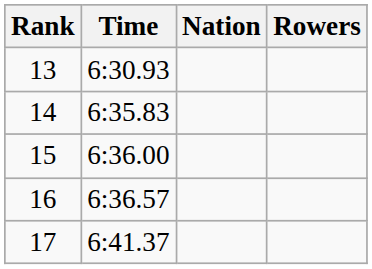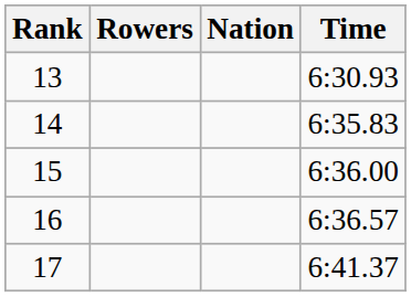 <table class="wikitable sortable" style="text-align:center">
 <tr>
 <th>Rank</th>
+<th>Rowers</th>
+<th>Nation</th>
 <th>Time</th>
-<th>Nation</th>
-<th>Rowers</th>
 </tr>
 <tr>
 <td>13</td>
+<td align=left data-sort-value="Hillebrandt, Esko"></td>
+<td align=left></td>
 <td>6:30.93</td>
-<td align=left></td>
-<td align=left data-sort-value="Hillebrandt, Esko"></td>
 </tr>
 <tr>
 <td>14</td>
+<td align=left data-sort-value="Holdo, Max"></td>
+<td align=left></td>
 <td>6:35.83</td>
-<td align=left></td>
-<td align=left data-sort-value="Holdo, Max"></td>
 </tr>
 <tr>
 <td>15</td>
+<td align=left data-sort-value="Arrillaga, Eduardo"></td>
+<td align=left></td>
 <td>6:36.00</td>
-<td align=left></td>
-<td align=left data-sort-value="Arrillaga, Eduardo"></td>
 </tr>
 <tr>
 <td>16</td>
+<td align=left data-sort-value="Banchev, Ivaylo"></td>
+<td align=left></td>
 <td>6:36.57</td>
-<td align=left></td>
-<td align=left data-sort-value="Banchev, Ivaylo"></td>
 </tr>
 <tr>
 <td>17</td>
+<td align=left data-sort-value="Andersson, Per"></td>
+<td align=left></td>
 <td>6:41.37</td>
-<td align=left></td>
-<td align=left data-sort-value="Andersson, Per"></td>
 </tr>
 </table>
